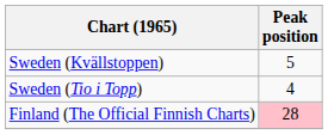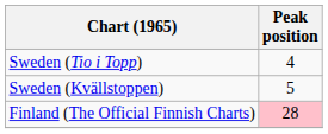 <table class="wikitable sortable">
 <tr>
 <th>Chart (1965)</th>
 <th>Peak<br>position</th>
 </tr>
 <tr>
+<td><a href='#'>Sweden</a> (<em><a href='#'>Tio i Topp</a></em>)</td>
+<td style="text-align:center;">4</td>
+</tr>
+<tr>
 <td><a href='#'>Sweden</a> (<a href='#'>Kvällstoppen</a>)</td>
 <td align="center">5</td>
-</tr>
-<tr>
-<td><a href='#'>Sweden</a> (<em><a href='#'>Tio i Topp</a></em>)</td>
-<td style="text-align:center;">4</td>
 </tr>
 <tr>
 <td><a href='#'>Finland</a> (<a href='#'>The Official Finnish Charts</a>)</td>
 <td align="center" style="background: pink;">28</td>
 </tr>
 <tr>
 </tr>
 </table>
